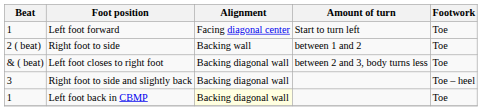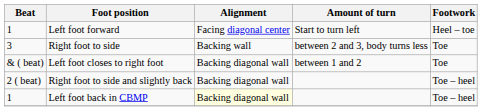 <table class="wikitable" style="font-size:90%;">
 <tr>
 <th>Beat</th>
 <th>Foot position</th>
 <th>Alignment</th>
 <th>Amount of turn</th>
 <th>Footwork</th>
 </tr>
 <tr>
 <td>1</td>
 <td>Left foot forward</td>
 <td>Facing <a href='#'>diagonal center</a></td>
 <td>Start to turn left</td>
-<td>Toe</td>
+<td>Heel – toe</td>
 </tr>
 <tr>
-<td>2 ( beat)</td>
+<td>3</td>
 <td>Right foot to side</td>
 <td>Backing wall</td>
-<td> between 1 and 2</td>
+<td> between 2 and 3, body turns less</td>
 <td>Toe</td>
 </tr>
 <tr>
 <td>& ( beat)</td>
 <td>Left foot closes to right foot</td>
 <td>Backing diagonal wall</td>
-<td> between 2 and 3, body turns less</td>
+<td> between 1 and 2</td>
 <td>Toe</td>
 </tr>
 <tr>
-<td>3</td>
+<td>2 ( beat)</td>
 <td>Right foot to side and slightly back</td>
 <td>Backing diagonal wall</td>
 <td></td>
 <td>Toe – heel</td>
 </tr>
 <tr>
 <td>1</td>
 <td>Left foot back in <a href='#'>CBMP</a></td>
 <td style="background: lightyellow;">Backing diagonal wall</td>
 <td></td>
-<td>Toe</td>
+<td>Toe – heel</td>
 </tr>
 <tr>
 </tr>
 </table>
